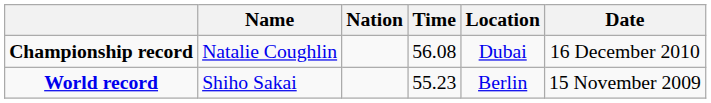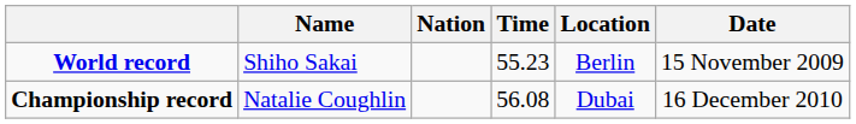 <table class=wikitable style=text-align:center>
 <tr>
 <th></th>
 <th>Name</th>
 <th>Nation</th>
 <th>Time</th>
 <th>Location</th>
 <th>Date</th>
 </tr>
 <tr>
+<td><strong><a href='#'>World record</a></strong></td>
+<td align=left><a href='#'>Shiho Sakai</a></td>
+<td align=left></td>
+<td align=left>55.23</td>
+<td><a href='#'>Berlin</a></td>
+<td>15 November 2009</td>
+</tr>
+<tr>
 <td><strong>Championship record</strong></td>
 <td align=left><a href='#'>Natalie Coughlin</a></td>
 <td align=left></td>
 <td align=left>56.08</td>
 <td><a href='#'>Dubai</a></td>
 <td>16 December 2010</td>
 </tr>
-<tr>
-<td><strong><a href='#'>World record</a></strong></td>
-<td align=left><a href='#'>Shiho Sakai</a></td>
-<td align=left></td>
-<td align=left>55.23</td>
-<td><a href='#'>Berlin</a></td>
-<td>15 November 2009</td>
-</tr>
 </table>
